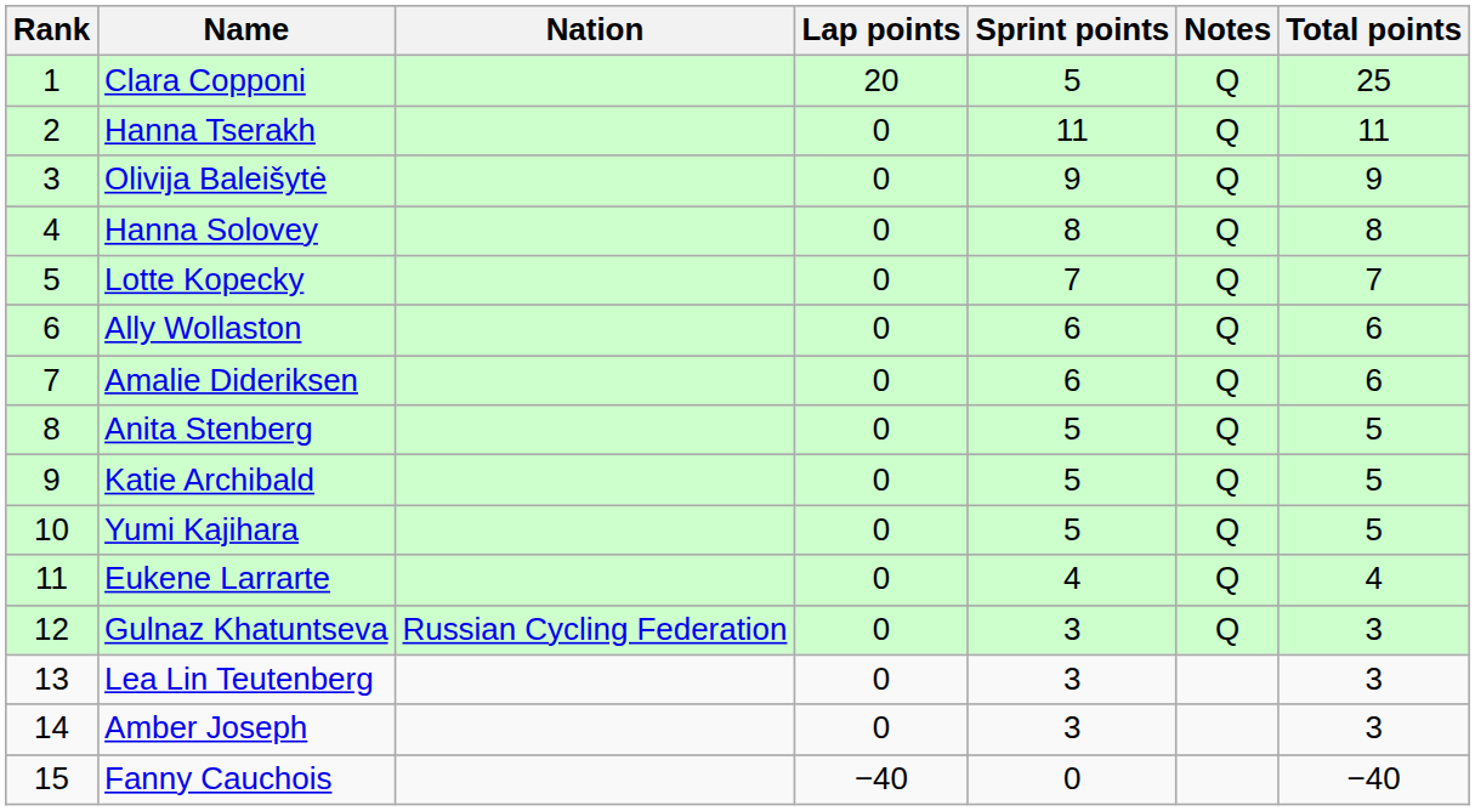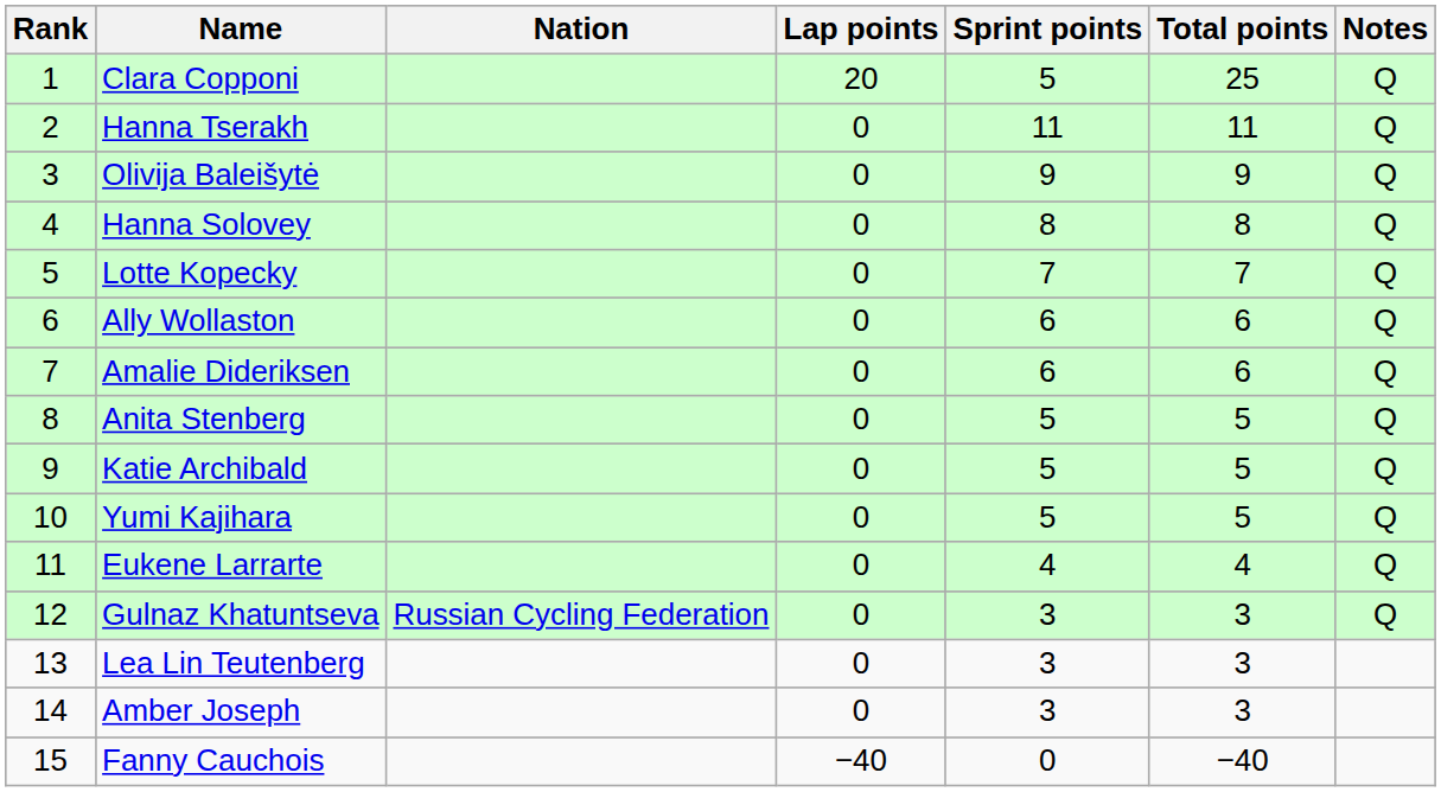 <table class="wikitable sortable" style="text-align:center">
 <tr>
 <th>Rank</th>
 <th>Name</th>
 <th>Nation</th>
 <th>Lap points</th>
 <th>Sprint points</th>
+<th>Total points</th>
 <th>Notes</th>
-<th>Total points</th>
 </tr>
 <tr bgcolor=ccffcc>
 <td>1</td>
 <td align=left><a href='#'>Clara Copponi</a></td>
 <td align=left></td>
 <td>20</td>
 <td>5</td>
+<td>25</td>
 <td>Q</td>
-<td>25</td>
 </tr>
 <tr bgcolor=ccffcc>
 <td>2</td>
 <td align=left><a href='#'>Hanna Tserakh</a></td>
 <td align=left></td>
 <td>0</td>
 <td>11</td>
+<td>11</td>
 <td>Q</td>
-<td>11</td>
 </tr>
 <tr bgcolor=ccffcc>
 <td>3</td>
 <td align=left><a href='#'>Olivija Baleišytė</a></td>
 <td align=left></td>
 <td>0</td>
 <td>9</td>
+<td>9</td>
 <td>Q</td>
-<td>9</td>
 </tr>
 <tr bgcolor=ccffcc>
 <td>4</td>
 <td align=left><a href='#'>Hanna Solovey</a></td>
 <td align=left></td>
 <td>0</td>
 <td>8</td>
+<td>8</td>
 <td>Q</td>
-<td>8</td>
 </tr>
 <tr bgcolor=ccffcc>
 <td>5</td>
 <td align=left><a href='#'>Lotte Kopecky</a></td>
 <td align=left></td>
 <td>0</td>
 <td>7</td>
+<td>7</td>
 <td>Q</td>
-<td>7</td>
 </tr>
 <tr bgcolor=ccffcc>
 <td>6</td>
 <td align=left><a href='#'>Ally Wollaston</a></td>
 <td align=left></td>
 <td>0</td>
 <td>6</td>
+<td>6</td>
 <td>Q</td>
-<td>6</td>
 </tr>
 <tr bgcolor=ccffcc>
 <td>7</td>
 <td align=left><a href='#'>Amalie Dideriksen</a></td>
 <td align=left></td>
 <td>0</td>
 <td>6</td>
+<td>6</td>
 <td>Q</td>
-<td>6</td>
 </tr>
 <tr bgcolor=ccffcc>
 <td>8</td>
 <td align=left><a href='#'>Anita Stenberg</a></td>
 <td align=left></td>
 <td>0</td>
 <td>5</td>
+<td>5</td>
 <td>Q</td>
-<td>5</td>
 </tr>
 <tr bgcolor=ccffcc>
 <td>9</td>
 <td align=left><a href='#'>Katie Archibald</a></td>
 <td align=left></td>
 <td>0</td>
 <td>5</td>
+<td>5</td>
 <td>Q</td>
-<td>5</td>
 </tr>
 <tr bgcolor=ccffcc>
 <td>10</td>
 <td align=left><a href='#'>Yumi Kajihara</a></td>
 <td align=left></td>
 <td>0</td>
 <td>5</td>
+<td>5</td>
 <td>Q</td>
-<td>5</td>
 </tr>
 <tr bgcolor=ccffcc>
 <td>11</td>
 <td align=left><a href='#'>Eukene Larrarte</a></td>
 <td align=left></td>
 <td>0</td>
 <td>4</td>
+<td>4</td>
 <td>Q</td>
-<td>4</td>
 </tr>
 <tr bgcolor=ccffcc>
 <td>12</td>
 <td align=left><a href='#'>Gulnaz Khatuntseva</a></td>
 <td align=left><a href='#'>Russian Cycling Federation</a></td>
 <td>0</td>
 <td>3</td>
+<td>3</td>
 <td>Q</td>
-<td>3</td>
 </tr>
 <tr>
 <td>13</td>
 <td align=left><a href='#'>Lea Lin Teutenberg</a></td>
 <td align=left></td>
 <td>0</td>
 <td>3</td>
+<td>3</td>
 <td></td>
-<td>3</td>
 </tr>
 <tr>
 <td>14</td>
 <td align=left><a href='#'>Amber Joseph</a></td>
 <td align=left></td>
 <td>0</td>
 <td>3</td>
+<td>3</td>
 <td></td>
-<td>3</td>
 </tr>
 <tr>
 <td>15</td>
 <td align=left><a href='#'>Fanny Cauchois</a></td>
 <td align=left></td>
 <td>−40</td>
 <td>0</td>
+<td>−40</td>
 <td></td>
-<td>−40</td>
 </tr>
 </table>
